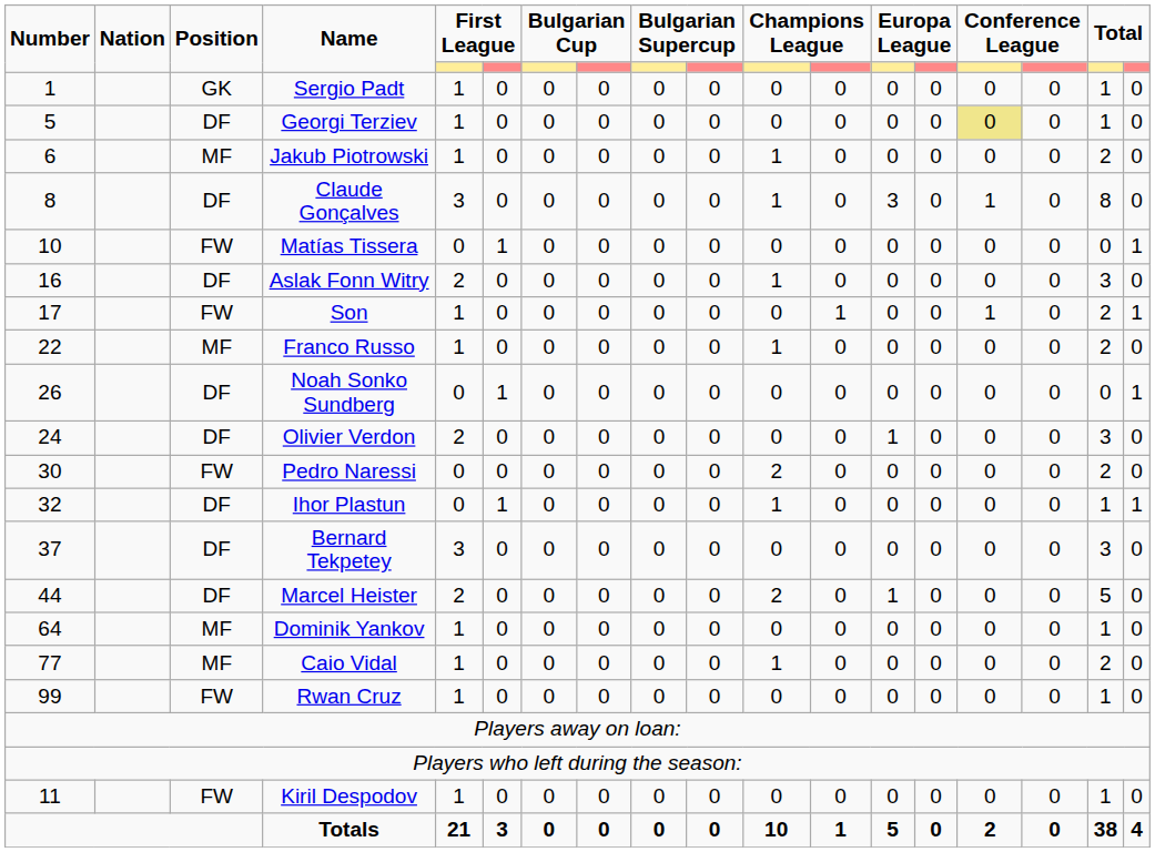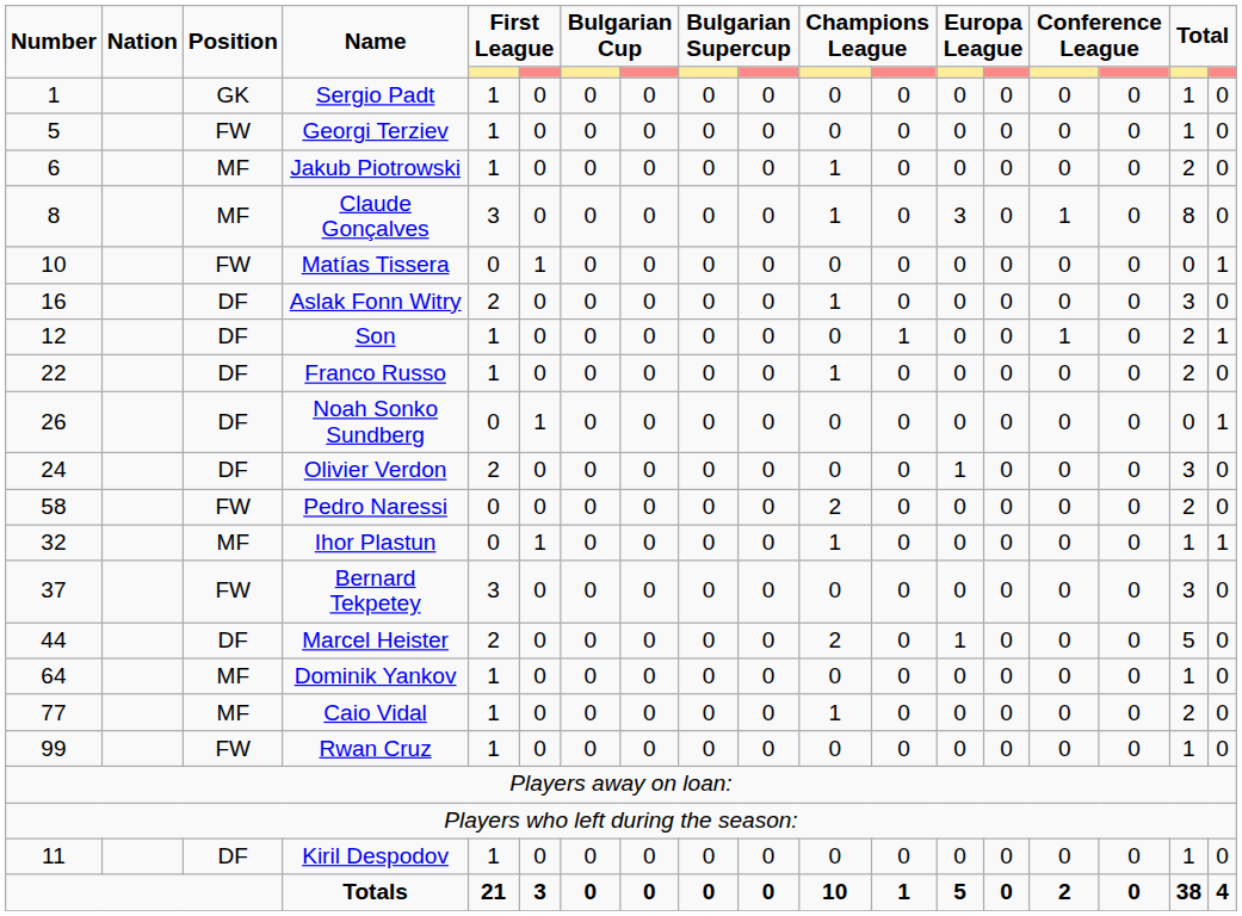 <table class="wikitable" style="font-size: 100%; text-align: center;">
 <tr>
 <td rowspan="2" width="5%" align="center"><strong>Number</strong></td>
 <td rowspan="2" width="5%" align="center"><strong>Nation</strong></td>
 <td rowspan="2" width="5%" align="center"><strong>Position</strong></td>
 <td rowspan="2" width="15%" align="center"><strong>Name</strong></td>
 <td colspan="2" align="center"><strong>First League</strong></td>
 <td colspan="2" align="center"><strong>Bulgarian Cup</strong></td>
 <td colspan="2" align="center"><strong>Bulgarian Supercup</strong></td>
 <td colspan="2" align="center"><strong>Champions League</strong></td>
 <td colspan="2" align="center"><strong>Europa League</strong></td>
 <td colspan="2" align="center"><strong>Conference League</strong></td>
 <td colspan="2" align="center"><strong>Total</strong></td>
 </tr>
 <tr>
 <th width=60 style="background: #FFEE99"></th>
 <th width=60 style="background: #FF8888"></th>
 <th width=60 style="background: #FFEE99"></th>
 <th width=60 style="background: #FF8888"></th>
 <th width=80 style="background: #FFEE99"></th>
 <th width=80 style="background: #FF8888"></th>
 <th width=80 style="background: #FFEE99"></th>
 <th width=80 style="background: #FF8888"></th>
 <th width=60 style="background: #FFEE99"></th>
 <th width=60 style="background: #FF8888"></th>
 <th width=80 style="background: #FFEE99"></th>
 <th width=80 style="background: #FF8888"></th>
 <th width=60 style="background: #FFEE99"></th>
 <th width=60 style="background: #FF8888"></th>
 </tr>
 <tr>
 <td>1</td>
 <td></td>
 <td>GK</td>
 <td><a href='#'>Sergio Padt</a></td>
 <td>1</td>
 <td>0</td>
 <td>0</td>
 <td>0</td>
 <td>0</td>
 <td>0</td>
 <td>0</td>
 <td>0</td>
 <td>0</td>
 <td>0</td>
 <td>0</td>
 <td>0</td>
 <td>1</td>
 <td>0</td>
 </tr>
 <tr>
 <td>5</td>
 <td></td>
-<td>DF</td>
+<td>FW</td>
 <td><a href='#'>Georgi Terziev</a></td>
 <td>1</td>
 <td>0</td>
 <td>0</td>
 <td>0</td>
 <td>0</td>
 <td>0</td>
 <td>0</td>
 <td>0</td>
 <td>0</td>
 <td>0</td>
-<td style="background: khaki;">0</td>
+<td>0</td>
 <td>0</td>
 <td>1</td>
 <td>0</td>
 </tr>
 <tr>
 <td>6</td>
 <td></td>
 <td>MF</td>
 <td><a href='#'>Jakub Piotrowski</a></td>
 <td>1</td>
 <td>0</td>
 <td>0</td>
 <td>0</td>
 <td>0</td>
 <td>0</td>
 <td>1</td>
 <td>0</td>
 <td>0</td>
 <td>0</td>
 <td>0</td>
 <td>0</td>
 <td>2</td>
 <td>0</td>
 </tr>
 <tr>
 <td>8</td>
 <td></td>
-<td>DF</td>
+<td>MF</td>
 <td><a href='#'>Claude Gonçalves</a></td>
 <td>3</td>
 <td>0</td>
 <td>0</td>
 <td>0</td>
 <td>0</td>
 <td>0</td>
 <td>1</td>
 <td>0</td>
 <td>3</td>
 <td>0</td>
 <td>1</td>
 <td>0</td>
 <td>8</td>
 <td>0</td>
 </tr>
 <tr>
 <td>10</td>
 <td></td>
 <td>FW</td>
 <td><a href='#'>Matías Tissera</a></td>
 <td>0</td>
 <td>1</td>
 <td>0</td>
 <td>0</td>
 <td>0</td>
 <td>0</td>
 <td>0</td>
 <td>0</td>
 <td>0</td>
 <td>0</td>
 <td>0</td>
 <td>0</td>
 <td>0</td>
 <td>1</td>
 </tr>
 <tr>
 <td>16</td>
 <td></td>
 <td>DF</td>
 <td><a href='#'>Aslak Fonn Witry</a></td>
 <td>2</td>
 <td>0</td>
 <td>0</td>
 <td>0</td>
 <td>0</td>
 <td>0</td>
 <td>1</td>
 <td>0</td>
 <td>0</td>
 <td>0</td>
 <td>0</td>
 <td>0</td>
 <td>3</td>
 <td>0</td>
 </tr>
 <tr>
-<td>17</td>
+<td>12</td>
 <td></td>
-<td>FW</td>
+<td>DF</td>
 <td><a href='#'>Son</a></td>
 <td>1</td>
 <td>0</td>
 <td>0</td>
 <td>0</td>
 <td>0</td>
 <td>0</td>
 <td>0</td>
 <td>1</td>
 <td>0</td>
 <td>0</td>
 <td>1</td>
 <td>0</td>
 <td>2</td>
 <td>1</td>
 </tr>
 <tr>
 <td>22</td>
 <td></td>
-<td>MF</td>
+<td>DF</td>
 <td><a href='#'>Franco Russo</a></td>
 <td>1</td>
 <td>0</td>
 <td>0</td>
 <td>0</td>
 <td>0</td>
 <td>0</td>
 <td>1</td>
 <td>0</td>
 <td>0</td>
 <td>0</td>
 <td>0</td>
 <td>0</td>
 <td>2</td>
 <td>0</td>
 </tr>
 <tr>
 <td>26</td>
 <td></td>
 <td>DF</td>
 <td><a href='#'>Noah Sonko Sundberg</a></td>
 <td>0</td>
 <td>1</td>
 <td>0</td>
 <td>0</td>
 <td>0</td>
 <td>0</td>
 <td>0</td>
 <td>0</td>
 <td>0</td>
 <td>0</td>
 <td>0</td>
 <td>0</td>
 <td>0</td>
 <td>1</td>
 </tr>
 <tr>
 <td>24</td>
 <td></td>
 <td>DF</td>
 <td><a href='#'>Olivier Verdon</a></td>
 <td>2</td>
 <td>0</td>
 <td>0</td>
 <td>0</td>
 <td>0</td>
 <td>0</td>
 <td>0</td>
 <td>0</td>
 <td>1</td>
 <td>0</td>
 <td>0</td>
 <td>0</td>
 <td>3</td>
 <td>0</td>
 </tr>
 <tr>
-<td>30</td>
+<td>58</td>
 <td></td>
 <td>FW</td>
 <td><a href='#'>Pedro Naressi</a></td>
 <td>0</td>
 <td>0</td>
 <td>0</td>
 <td>0</td>
 <td>0</td>
 <td>0</td>
 <td>2</td>
 <td>0</td>
 <td>0</td>
 <td>0</td>
 <td>0</td>
 <td>0</td>
 <td>2</td>
 <td>0</td>
 </tr>
 <tr>
 <td>32</td>
 <td></td>
-<td>DF</td>
+<td>MF</td>
 <td><a href='#'>Ihor Plastun</a></td>
 <td>0</td>
 <td>1</td>
 <td>0</td>
 <td>0</td>
 <td>0</td>
 <td>0</td>
 <td>1</td>
 <td>0</td>
 <td>0</td>
 <td>0</td>
 <td>0</td>
 <td>0</td>
 <td>1</td>
 <td>1</td>
 </tr>
 <tr>
 <td>37</td>
 <td></td>
-<td>DF</td>
+<td>FW</td>
 <td><a href='#'>Bernard Tekpetey</a></td>
 <td>3</td>
 <td>0</td>
 <td>0</td>
 <td>0</td>
 <td>0</td>
 <td>0</td>
 <td>0</td>
 <td>0</td>
 <td>0</td>
 <td>0</td>
 <td>0</td>
 <td>0</td>
 <td>3</td>
 <td>0</td>
 </tr>
 <tr>
 <td>44</td>
 <td></td>
 <td>DF</td>
 <td><a href='#'>Marcel Heister</a></td>
 <td>2</td>
 <td>0</td>
 <td>0</td>
 <td>0</td>
 <td>0</td>
 <td>0</td>
 <td>2</td>
 <td>0</td>
 <td>1</td>
 <td>0</td>
 <td>0</td>
 <td>0</td>
 <td>5</td>
 <td>0</td>
 </tr>
 <tr>
 <td>64</td>
 <td></td>
 <td>MF</td>
 <td><a href='#'>Dominik Yankov</a></td>
 <td>1</td>
 <td>0</td>
 <td>0</td>
 <td>0</td>
 <td>0</td>
 <td>0</td>
 <td>0</td>
 <td>0</td>
 <td>0</td>
 <td>0</td>
 <td>0</td>
 <td>0</td>
 <td>1</td>
 <td>0</td>
 </tr>
 <tr>
 <td>77</td>
 <td></td>
 <td>MF</td>
 <td><a href='#'>Caio Vidal</a></td>
 <td>1</td>
 <td>0</td>
 <td>0</td>
 <td>0</td>
 <td>0</td>
 <td>0</td>
 <td>1</td>
 <td>0</td>
 <td>0</td>
 <td>0</td>
 <td>0</td>
 <td>0</td>
 <td>2</td>
 <td>0</td>
 </tr>
 <tr>
 <td>99</td>
 <td></td>
 <td>FW</td>
 <td><a href='#'>Rwan Cruz</a></td>
 <td>1</td>
 <td>0</td>
 <td>0</td>
 <td>0</td>
 <td>0</td>
 <td>0</td>
 <td>0</td>
 <td>0</td>
 <td>0</td>
 <td>0</td>
 <td>0</td>
 <td>0</td>
 <td>1</td>
 <td>0</td>
 </tr>
 <tr>
 <td colspan="18"><em>Players away on loan:</em></td>
 </tr>
 <tr>
 <td colspan="18"><em>Players who left during the season:</em></td>
 </tr>
 <tr>
 <td>11</td>
 <td></td>
-<td>FW</td>
+<td>DF</td>
 <td><a href='#'>Kiril Despodov</a></td>
 <td>1</td>
 <td>0</td>
 <td>0</td>
 <td>0</td>
 <td>0</td>
 <td>0</td>
 <td>0</td>
 <td>0</td>
 <td>0</td>
 <td>0</td>
 <td>0</td>
 <td>0</td>
 <td>1</td>
 <td>0</td>
 </tr>
 <tr>
 <td colspan="3"></td>
 <td><strong>Totals</strong></td>
 <td><strong>21</strong></td>
 <td><strong>3</strong></td>
 <td><strong>0</strong></td>
 <td><strong>0</strong></td>
 <td><strong>0</strong></td>
 <td><strong>0</strong></td>
 <td><strong>10</strong></td>
 <td><strong>1</strong></td>
 <td><strong>5</strong></td>
 <td><strong>0</strong></td>
 <td><strong>2</strong></td>
 <td><strong>0</strong></td>
 <td><strong>38</strong></td>
 <td><strong>4</strong></td>
 </tr>
 </table>
